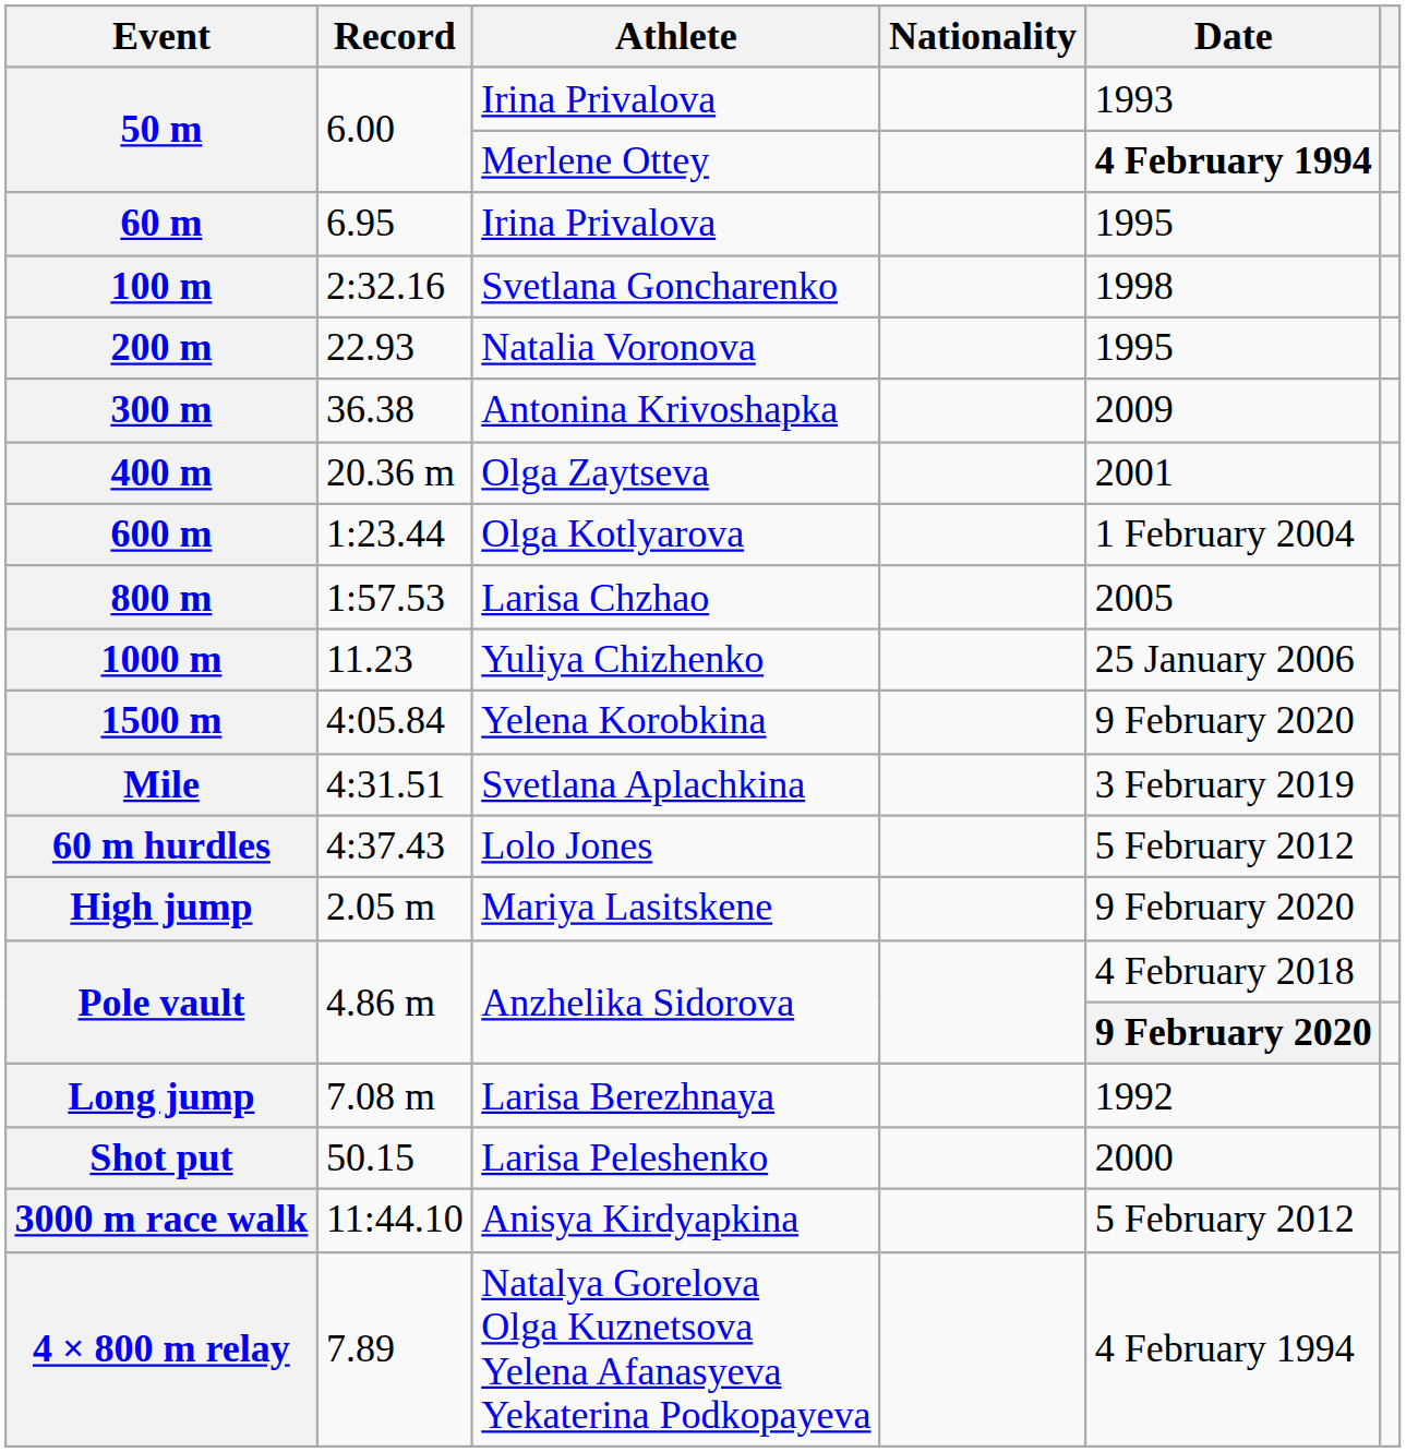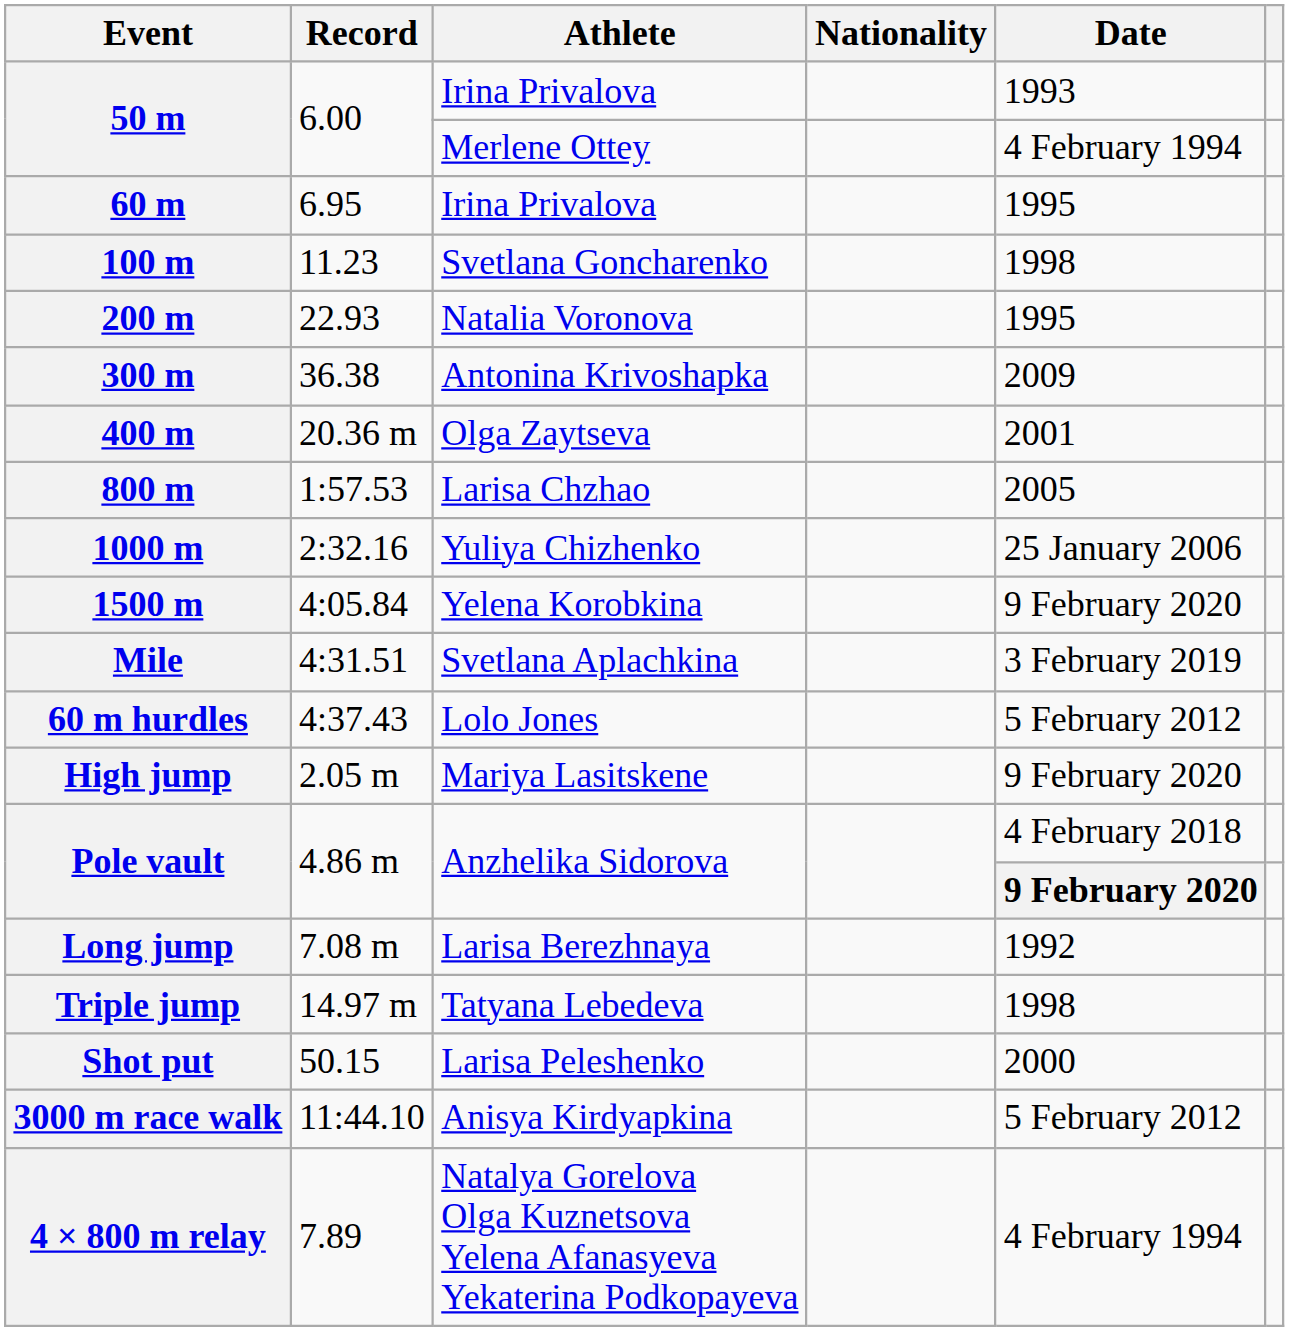 <table class="wikitable plainrowheaders sticky-header">
 <tr>
 <th scope="col">Event</th>
 <th scope="col">Record</th>
 <th scope="col">Athlete</th>
 <th scope="col">Nationality</th>
 <th scope="col">Date</th>
 <th scope="col"></th>
 </tr>
 <tr>
 <th scope="rowgroup" rowspan="2"><a href='#'>50 m</a></th>
 <td rowspan="2">6.00</td>
 <td><a href='#'>Irina Privalova</a></td>
 <td></td>
 <td>1993</td>
 <td></td>
 </tr>
 <tr>
 <td><a href='#'>Merlene Ottey</a></td>
 <td></td>
-<td><strong>4 February 1994</strong></td>
+<td>4 February 1994</td>
 <td></td>
 </tr>
 <tr>
 <th scope="row"><a href='#'>60 m</a></th>
 <td>6.95</td>
 <td><a href='#'>Irina Privalova</a></td>
 <td></td>
 <td>1995</td>
 <td></td>
 </tr>
 <tr>
 <th scope="row"><a href='#'>100 m</a></th>
-<td>2:32.16</td>
+<td>11.23</td>
 <td><a href='#'>Svetlana Goncharenko</a></td>
 <td></td>
 <td>1998</td>
 <td></td>
 </tr>
 <tr>
 <th scope="row"><a href='#'>200 m</a></th>
 <td>22.93</td>
 <td><a href='#'>Natalia Voronova</a></td>
 <td></td>
 <td>1995</td>
 <td></td>
 </tr>
 <tr>
 <th scope="row"><a href='#'>300 m</a></th>
 <td>36.38</td>
 <td><a href='#'>Antonina Krivoshapka</a></td>
 <td></td>
 <td>2009</td>
 <td></td>
 </tr>
 <tr>
 <th scope="row"><a href='#'>400 m</a></th>
 <td>20.36 m</td>
 <td><a href='#'>Olga Zaytseva</a></td>
 <td></td>
 <td>2001</td>
 <td></td>
 </tr>
 <tr>
-<th scope="row"><a href='#'>600 m</a></th>
-<td>1:23.44</td>
-<td><a href='#'>Olga Kotlyarova</a></td>
-<td></td>
-<td>1 February 2004</td>
-<td></td>
-</tr>
-<tr>
 <th scope="row"><a href='#'>800 m</a></th>
 <td>1:57.53</td>
 <td><a href='#'>Larisa Chzhao</a></td>
 <td></td>
 <td>2005</td>
 <td></td>
 </tr>
 <tr>
 <th scope="row"><a href='#'>1000 m</a></th>
-<td>11.23</td>
+<td>2:32.16</td>
 <td><a href='#'>Yuliya Chizhenko</a></td>
 <td></td>
 <td>25 January 2006</td>
 <td></td>
 </tr>
 <tr>
 <th scope="row"><a href='#'>1500 m</a></th>
 <td>4:05.84</td>
 <td><a href='#'>Yelena Korobkina</a></td>
 <td></td>
 <td>9 February 2020</td>
 <td></td>
 </tr>
 <tr>
 <th scope="row"><a href='#'>Mile</a></th>
 <td>4:31.51</td>
 <td><a href='#'>Svetlana Aplachkina</a></td>
 <td></td>
 <td>3 February 2019</td>
 <td></td>
 </tr>
 <tr>
 <th scope="row"><a href='#'>60 m hurdles</a></th>
 <td>4:37.43</td>
 <td><a href='#'>Lolo Jones</a></td>
 <td></td>
 <td>5 February 2012</td>
 <td></td>
 </tr>
 <tr>
 <th scope="row"><a href='#'>High jump</a></th>
 <td>2.05 m</td>
 <td><a href='#'>Mariya Lasitskene</a></td>
 <td></td>
 <td>9 February 2020</td>
 <td></td>
 </tr>
 <tr>
 <th scope="rowgroup" rowspan="2"><a href='#'>Pole vault</a></th>
 <td rowspan="2">4.86 m</td>
 <td rowspan="2"><a href='#'>Anzhelika Sidorova</a></td>
 <td rowspan="2"></td>
 <td>4 February 2018</td>
 <td></td>
 </tr>
 <tr>
 <th scope="row">9 February 2020</th>
 <td></td>
 </tr>
 <tr>
 <th scope="row"><a href='#'>Long jump</a></th>
 <td>7.08 m</td>
 <td><a href='#'>Larisa Berezhnaya</a></td>
 <td></td>
 <td>1992</td>
 <td></td>
 </tr>
 <tr>
+<th scope="row"><a href='#'>Triple jump</a></th>
+<td>14.97 m</td>
+<td><a href='#'>Tatyana Lebedeva</a></td>
+<td></td>
+<td>1998</td>
+<td></td>
+</tr>
+<tr>
 <th scope="row"><a href='#'>Shot put</a></th>
 <td>50.15</td>
 <td><a href='#'>Larisa Peleshenko</a></td>
 <td></td>
 <td>2000</td>
 <td></td>
 </tr>
 <tr>
 <th scope="row"><a href='#'>3000 m race walk</a></th>
 <td>11:44.10</td>
 <td><a href='#'>Anisya Kirdyapkina</a></td>
 <td></td>
 <td>5 February 2012</td>
 <td></td>
 </tr>
 <tr>
 <th scope="row"><a href='#'>4 × 800 m relay</a></th>
 <td>7.89</td>
 <td><a href='#'>Natalya Gorelova</a><br><a href='#'>Olga Kuznetsova</a><br><a href='#'>Yelena Afanasyeva</a><br><a href='#'>Yekaterina Podkopayeva</a></td>
 <td></td>
 <td>4 February 1994</td>
 <td></td>
 </tr>
 </table>
